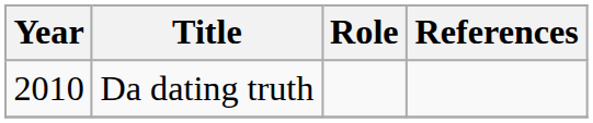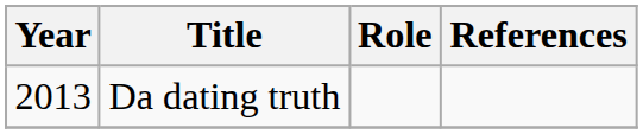 <table class="wikitable">
 <tr>
 <th>Year</th>
 <th>Title</th>
 <th>Role</th>
 <th>References</th>
 </tr>
 <tr>
-<td>2010</td>
+<td>2013</td>
 <td>Da dating truth</td>
 <td></td>
 <td></td>
 </tr>
 <tr>
 </tr>
 </table>
